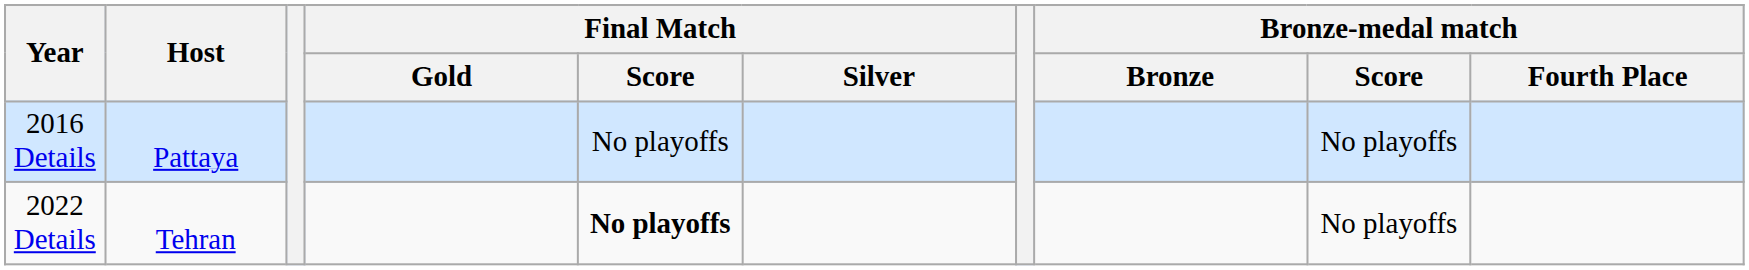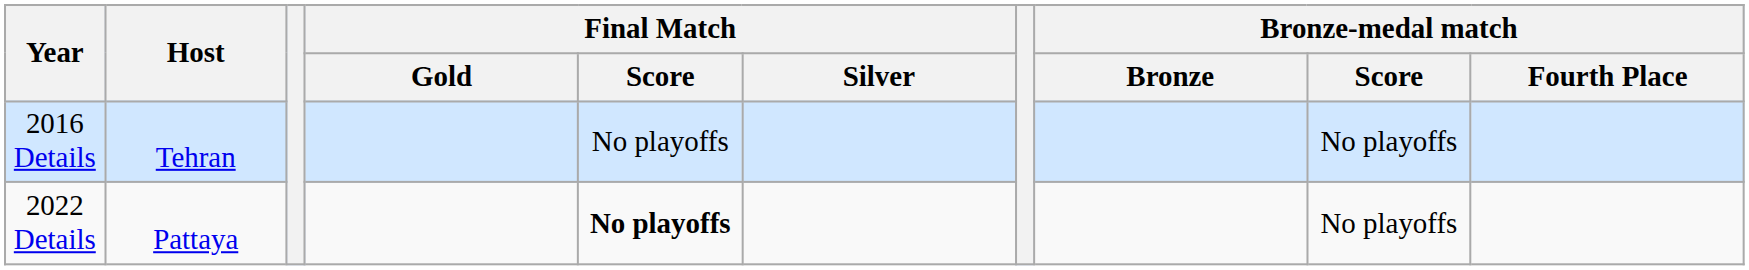 <table class="wikitable" style="font-size:90%; width: 98%; text-align: center;">
 <tr bgcolor=#C1D8FF>
 <th rowspan=2 width=5%>Year</th>
 <th rowspan=2 width=10%>Host</th>
 <th width=1% rowspan=4 bgcolor=ffffff></th>
 <th colspan=3>Final Match</th>
 <th width=1% rowspan=4 bgcolor=ffffff></th>
 <th colspan=3>Bronze-medal match</th>
 </tr>
 <tr bgcolor=#EFEFEF>
 <th width=15%>Gold</th>
 <th width=9%>Score</th>
 <th width=15%>Silver</th>
 <th width=15%>Bronze</th>
 <th width=9%>Score</th>
 <th width=15%>Fourth Place</th>
 </tr>
 <tr align=center bgcolor=#D0E7FF>
 <td>2016 <br> <a href='#'>Details</a></td>
-<td><br><a href='#'>Pattaya</a></td>
+<td><br><a href='#'>Tehran</a></td>
 <td><strong></strong></td>
 <td><span>No playoffs</span></td>
 <td></td>
 <td></td>
 <td><span>No playoffs</span></td>
 <td></td>
 </tr>
 <tr align=center>
 <td>2022 <br> <a href='#'>Details</a></td>
-<td><br><a href='#'>Tehran</a></td>
+<td><br><a href='#'>Pattaya</a></td>
 <td><strong></strong></td>
 <td><strong><span>No playoffs</span></strong></td>
 <td></td>
 <td></td>
 <td><span>No playoffs</span></td>
 <td></td>
 </tr>
 </table>
